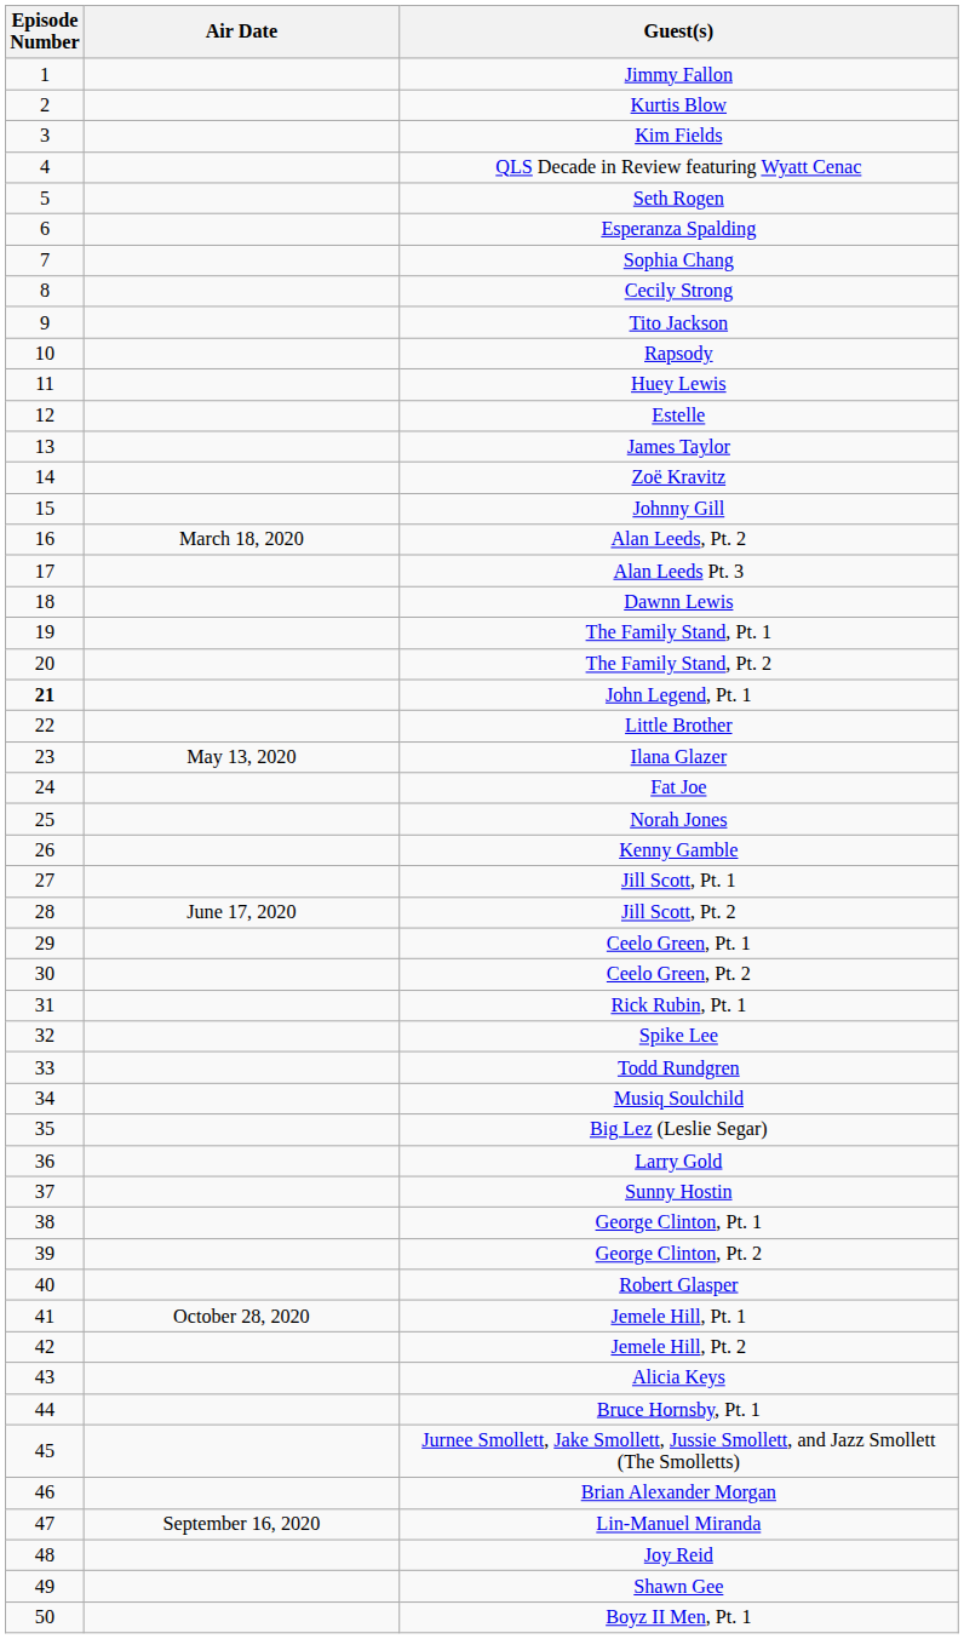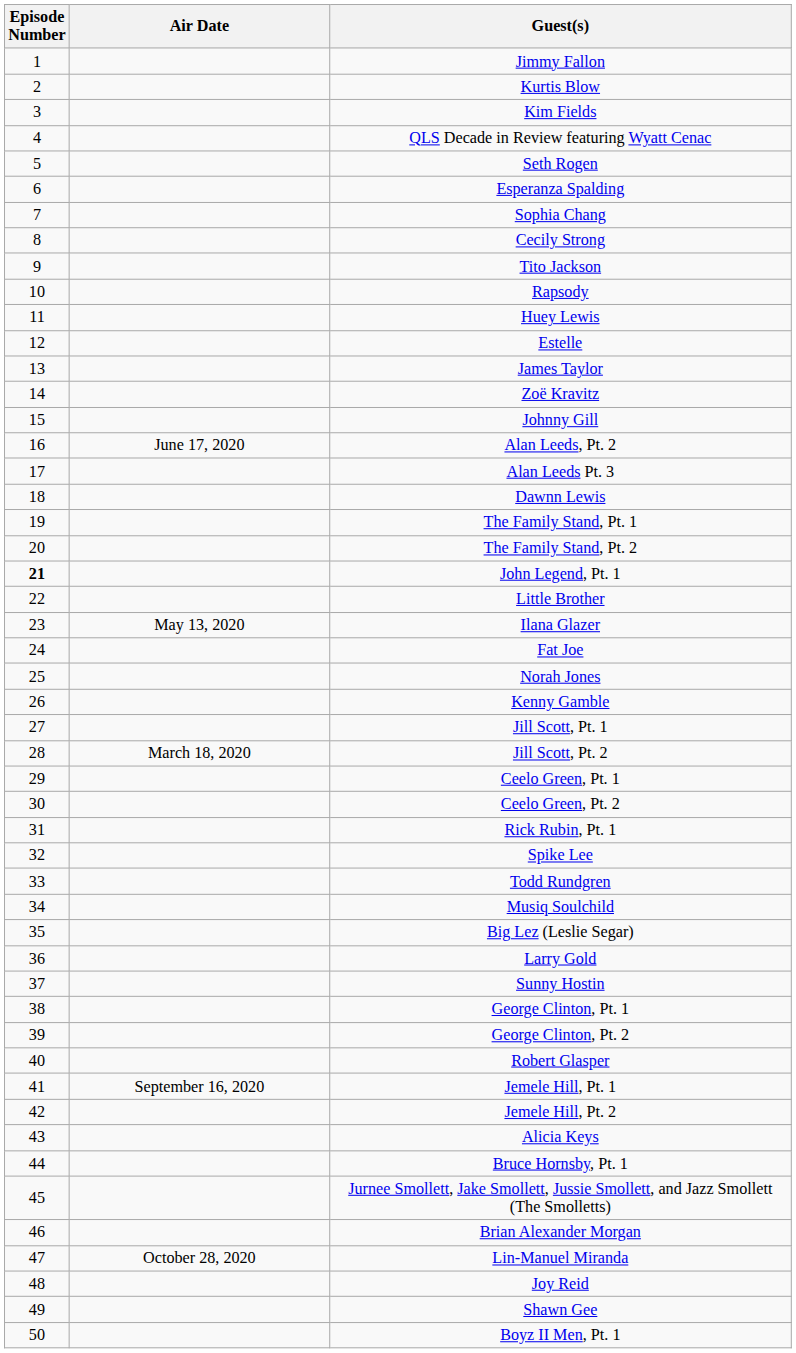 <table class="wikitable" style="text-align: center;">
 <tr>
 <th scope="col" style="width: 20px;">Episode Number</th>
 <th scope="col" style="width: 250px;">Air Date</th>
 <th scope="col" style="width: 450px;">Guest(s)</th>
 </tr>
 <tr>
 <td>1</td>
 <td></td>
 <td><a href='#'>Jimmy Fallon</a></td>
 </tr>
 <tr>
 <td>2</td>
 <td></td>
 <td><a href='#'>Kurtis Blow</a></td>
 </tr>
 <tr>
 <td>3</td>
 <td></td>
 <td><a href='#'>Kim Fields</a></td>
 </tr>
 <tr>
 <td>4</td>
 <td></td>
 <td><a href='#'>QLS</a> Decade in Review featuring <a href='#'>Wyatt Cenac</a></td>
 </tr>
 <tr>
 <td>5</td>
 <td></td>
 <td><a href='#'>Seth Rogen</a></td>
 </tr>
 <tr>
 <td>6</td>
 <td></td>
 <td><a href='#'>Esperanza Spalding</a></td>
 </tr>
 <tr>
 <td>7</td>
 <td></td>
 <td><a href='#'>Sophia Chang</a></td>
 </tr>
 <tr>
 <td>8</td>
 <td></td>
 <td><a href='#'>Cecily Strong</a></td>
 </tr>
 <tr>
 <td>9</td>
 <td></td>
 <td><a href='#'>Tito Jackson</a></td>
 </tr>
 <tr>
 <td>10</td>
 <td></td>
 <td><a href='#'>Rapsody</a></td>
 </tr>
 <tr>
 <td>11</td>
 <td></td>
 <td><a href='#'>Huey Lewis</a></td>
 </tr>
 <tr>
 <td>12</td>
 <td></td>
 <td><a href='#'>Estelle</a></td>
 </tr>
 <tr>
 <td>13</td>
 <td></td>
 <td><a href='#'>James Taylor</a></td>
 </tr>
 <tr>
 <td>14</td>
 <td></td>
 <td><a href='#'>Zoë Kravitz</a></td>
 </tr>
 <tr>
 <td>15</td>
 <td></td>
 <td><a href='#'>Johnny Gill</a></td>
 </tr>
 <tr>
 <td>16</td>
-<td>March 18, 2020</td>
+<td>June 17, 2020</td>
 <td><a href='#'>Alan Leeds</a>, Pt. 2</td>
 </tr>
 <tr>
 <td>17</td>
 <td></td>
 <td><a href='#'>Alan Leeds</a> Pt. 3</td>
 </tr>
 <tr>
 <td>18</td>
 <td></td>
 <td><a href='#'>Dawnn Lewis</a></td>
 </tr>
 <tr>
 <td>19</td>
 <td></td>
 <td><a href='#'>The Family Stand</a>, Pt. 1</td>
 </tr>
 <tr>
 <td>20</td>
 <td></td>
 <td><a href='#'>The Family Stand</a>, Pt. 2</td>
 </tr>
 <tr>
 <td><strong>21</strong></td>
 <td></td>
 <td><a href='#'>John Legend</a>, Pt. 1</td>
 </tr>
 <tr>
 <td>22</td>
 <td></td>
 <td><a href='#'>Little Brother</a></td>
 </tr>
 <tr>
 <td>23</td>
 <td>May 13, 2020</td>
 <td><a href='#'>Ilana Glazer</a></td>
 </tr>
 <tr>
 <td>24</td>
 <td></td>
 <td><a href='#'>Fat Joe</a></td>
 </tr>
 <tr>
 <td>25</td>
 <td></td>
 <td><a href='#'>Norah Jones</a></td>
 </tr>
 <tr>
 <td>26</td>
 <td></td>
 <td><a href='#'>Kenny Gamble</a></td>
 </tr>
 <tr>
 <td>27</td>
 <td></td>
 <td><a href='#'>Jill Scott</a>, Pt. 1</td>
 </tr>
 <tr>
 <td>28</td>
-<td>June 17, 2020</td>
+<td>March 18, 2020</td>
 <td><a href='#'>Jill Scott</a>, Pt. 2</td>
 </tr>
 <tr>
 <td>29</td>
 <td></td>
 <td><a href='#'>Ceelo Green</a>, Pt. 1</td>
 </tr>
 <tr>
 <td>30</td>
 <td></td>
 <td><a href='#'>Ceelo Green</a>, Pt. 2</td>
 </tr>
 <tr>
 <td>31</td>
 <td></td>
 <td><a href='#'>Rick Rubin</a>, Pt. 1</td>
 </tr>
 <tr>
 <td>32</td>
 <td></td>
 <td><a href='#'>Spike Lee</a></td>
 </tr>
 <tr>
 <td>33</td>
 <td></td>
 <td><a href='#'>Todd Rundgren</a></td>
 </tr>
 <tr>
 <td>34</td>
 <td></td>
 <td><a href='#'>Musiq Soulchild</a></td>
 </tr>
 <tr>
 <td>35</td>
 <td></td>
 <td><a href='#'>Big Lez</a> (Leslie Segar)</td>
 </tr>
 <tr>
 <td>36</td>
 <td></td>
 <td><a href='#'>Larry Gold</a></td>
 </tr>
 <tr>
 <td>37</td>
 <td></td>
 <td><a href='#'>Sunny Hostin</a></td>
 </tr>
 <tr>
 <td>38</td>
 <td></td>
 <td><a href='#'>George Clinton</a>, Pt. 1</td>
 </tr>
 <tr>
 <td>39</td>
 <td></td>
 <td><a href='#'>George Clinton</a>, Pt. 2</td>
 </tr>
 <tr>
 <td>40</td>
 <td></td>
 <td><a href='#'>Robert Glasper</a></td>
 </tr>
 <tr>
 <td>41</td>
-<td>October 28, 2020</td>
+<td>September 16, 2020</td>
 <td><a href='#'>Jemele Hill</a>, Pt. 1</td>
 </tr>
 <tr>
 <td>42</td>
 <td></td>
 <td><a href='#'>Jemele Hill</a>, Pt. 2</td>
 </tr>
 <tr>
 <td>43</td>
 <td></td>
 <td><a href='#'>Alicia Keys</a></td>
 </tr>
 <tr>
 <td>44</td>
 <td></td>
 <td><a href='#'>Bruce Hornsby</a>, Pt. 1</td>
 </tr>
 <tr>
 <td>45</td>
 <td></td>
 <td><a href='#'>Jurnee Smollett</a>, <a href='#'>Jake Smollett</a>, <a href='#'>Jussie Smollett</a>, and Jazz Smollett (The Smolletts)</td>
 </tr>
 <tr>
 <td>46</td>
 <td></td>
 <td><a href='#'>Brian Alexander Morgan</a></td>
 </tr>
 <tr>
 <td>47</td>
-<td>September 16, 2020</td>
+<td>October 28, 2020</td>
 <td><a href='#'>Lin-Manuel Miranda</a></td>
 </tr>
 <tr>
 <td>48</td>
 <td></td>
 <td><a href='#'>Joy Reid</a></td>
 </tr>
 <tr>
 <td>49</td>
 <td></td>
 <td><a href='#'>Shawn Gee</a></td>
 </tr>
 <tr>
 <td>50</td>
 <td></td>
 <td><a href='#'>Boyz II Men</a>, Pt. 1</td>
 </tr>
 </table>
